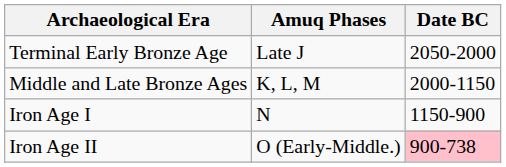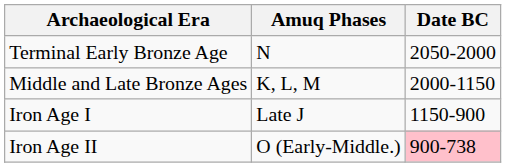 <table class="wikitable">
 <tr>
 <th>Archaeological Era</th>
 <th>Amuq Phases</th>
 <th>Date BC</th>
 </tr>
 <tr>
 <td>Terminal Early Bronze Age</td>
-<td>Late J</td>
+<td>N</td>
 <td>2050-2000</td>
 </tr>
 <tr>
 <td>Middle and Late Bronze Ages</td>
 <td>K, L, M</td>
 <td>2000-1150</td>
 </tr>
 <tr>
 <td>Iron Age I</td>
-<td>N</td>
+<td>Late J</td>
 <td>1150-900</td>
 </tr>
 <tr>
 <td>Iron Age II</td>
 <td>O (Early-Middle.)</td>
 <td style="background: pink;">900-738</td>
 </tr>
 </table>
